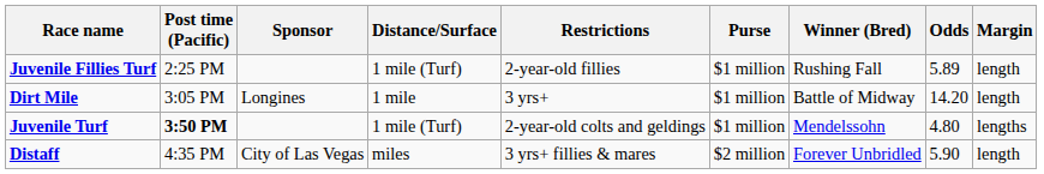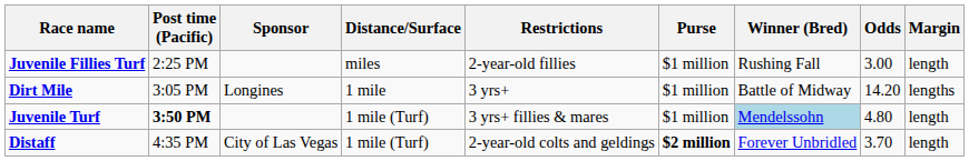 <table class="wikitable sortable" style="font-size:90%">
 <tr>
 <th>Race name</th>
 <th>Post time<br> (Pacific)</th>
 <th>Sponsor</th>
 <th>Distance/Surface</th>
 <th>Restrictions</th>
 <th>Purse</th>
 <th>Winner (Bred)</th>
 <th>Odds</th>
 <th>Margin</th>
 </tr>
 <tr>
 <td><strong><a href='#'>Juvenile Fillies Turf</a></strong></td>
 <td>2:25 PM</td>
 <td></td>
-<td>1 mile (Turf)</td>
+<td> miles</td>
 <td>2-year-old fillies</td>
 <td>$1 million</td>
 <td>Rushing Fall</td>
-<td>5.89</td>
+<td>3.00</td>
 <td> length</td>
 </tr>
 <tr>
 <td><strong><a href='#'>Dirt Mile</a></strong></td>
 <td>3:05 PM</td>
 <td>Longines</td>
 <td>1 mile</td>
 <td>3 yrs+</td>
 <td>$1 million</td>
 <td>Battle of Midway</td>
 <td>14.20</td>
-<td> length</td>
+<td> lengths</td>
 </tr>
 <tr>
 <td><strong><a href='#'>Juvenile Turf</a></strong></td>
 <td><strong>3:50 PM</strong></td>
 <td></td>
 <td>1 mile (Turf)</td>
-<td>2-year-old colts and geldings</td>
+<td>3 yrs+ fillies & mares</td>
 <td>$1 million</td>
-<td><a href='#'>Mendelssohn</a></td>
+<td style="background: lightblue;"><a href='#'>Mendelssohn</a></td>
 <td>4.80</td>
-<td> lengths</td>
+<td> length</td>
 </tr>
 <tr>
 <td><strong><a href='#'>Distaff</a></strong></td>
 <td>4:35 PM</td>
 <td>City of Las Vegas</td>
-<td> miles</td>
-<td>3 yrs+ fillies & mares</td>
-<td>$2 million</td>
+<td>1 mile (Turf)</td>
+<td>2-year-old colts and geldings</td>
+<td><strong>$2 million</strong></td>
 <td><a href='#'>Forever Unbridled</a></td>
-<td>5.90</td>
+<td>3.70</td>
 <td> length</td>
 </tr>
 <tr>
 </tr>
 </table>
